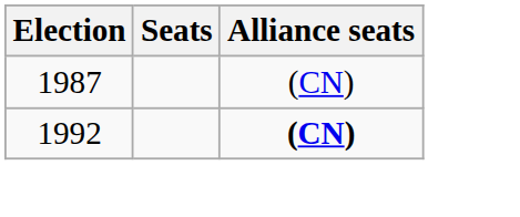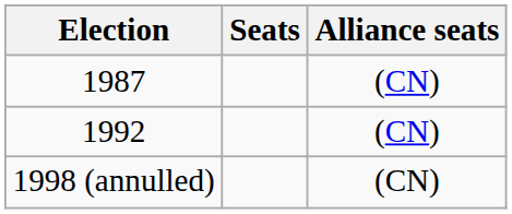 <table class=wikitable style="text-align:center">
 <tr>
 <th>Election</th>
 <th>Seats</th>
 <th>Alliance seats</th>
 </tr>
 <tr>
 <td>1987</td>
 <td></td>
 <td> (<a href='#'>CN</a>)</td>
 </tr>
 <tr>
 <td>1992</td>
 <td></td>
-<td><strong> (<a href='#'>CN</a>)</strong></td>
+<td> (<a href='#'>CN</a>)</td>
+</tr>
+<tr>
+<td>1998 (annulled)</td>
+<td></td>
+<td>(CN)</td>
 </tr>
 </table>
